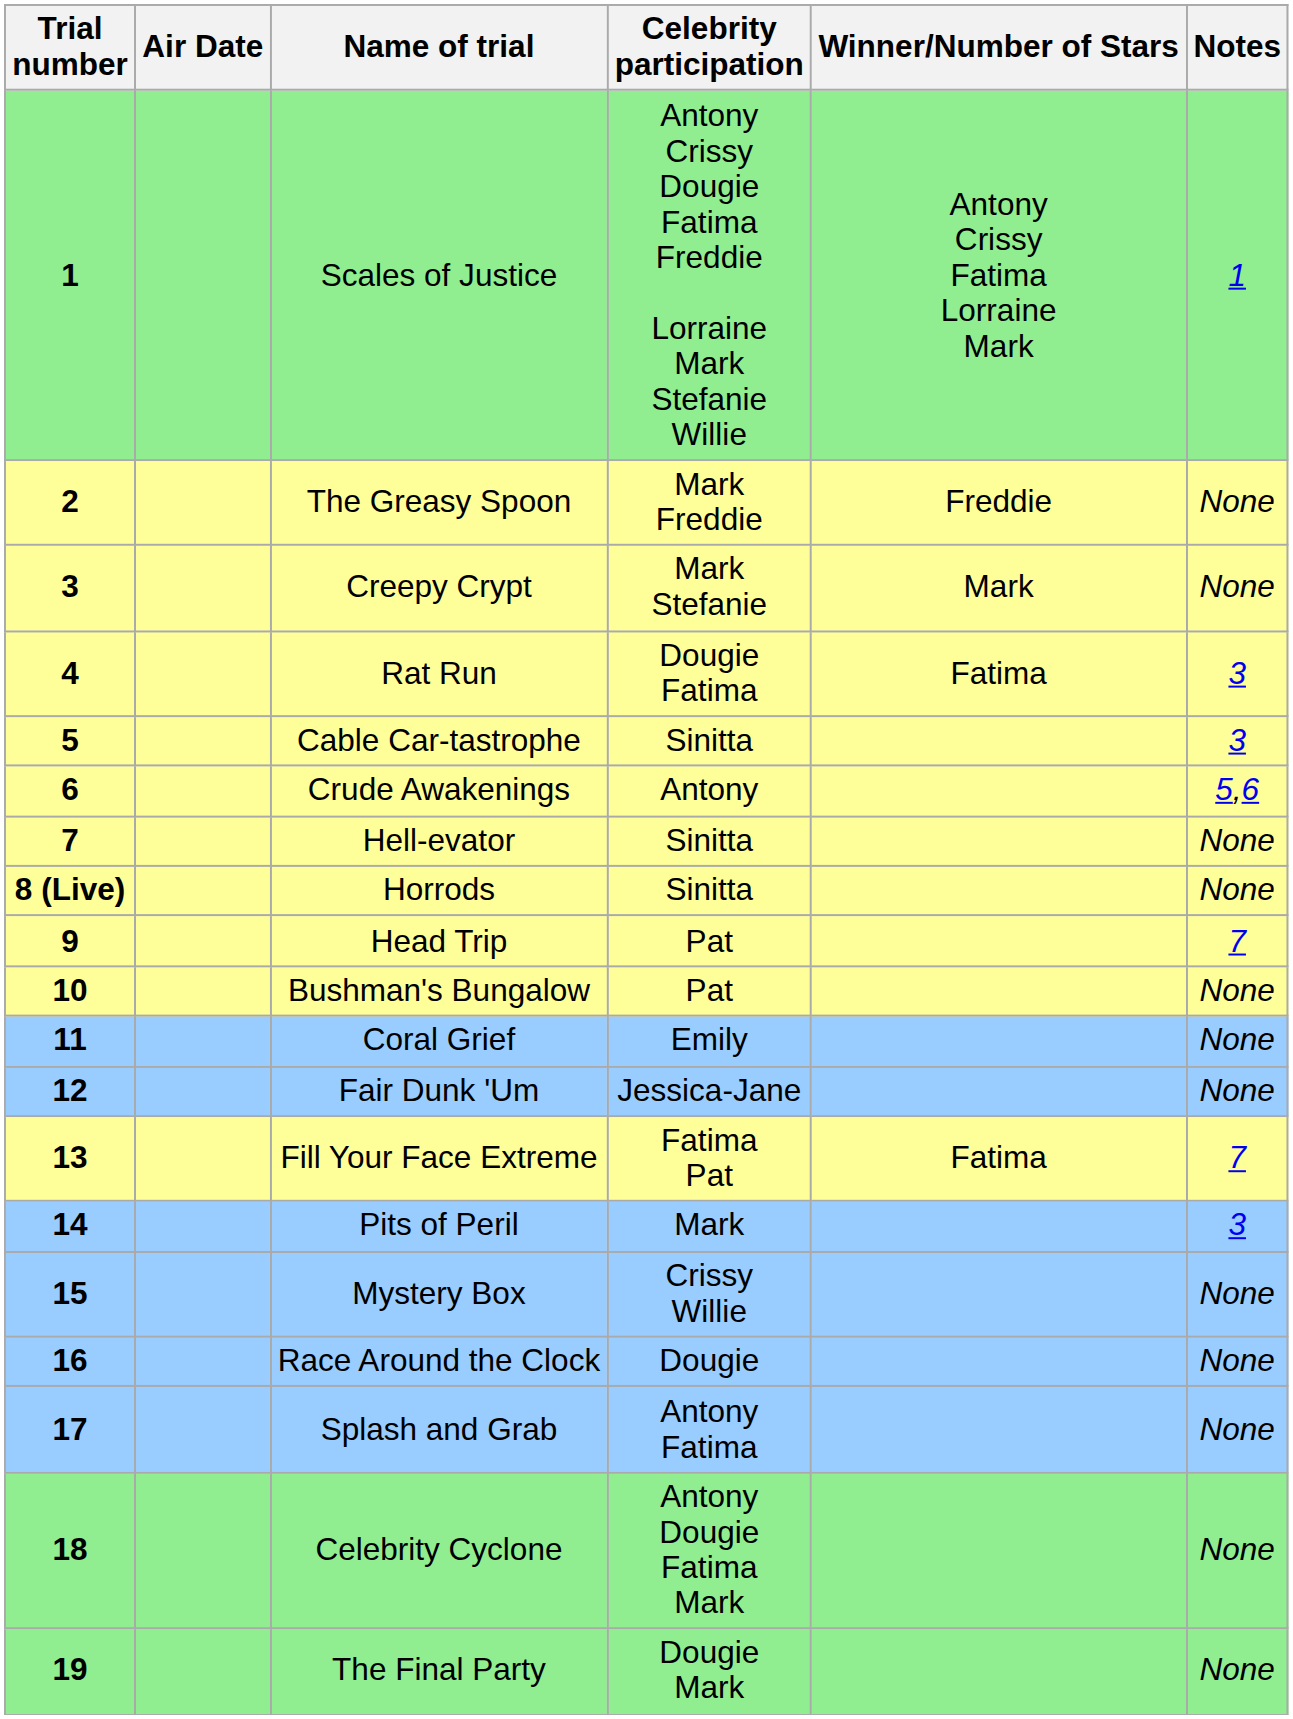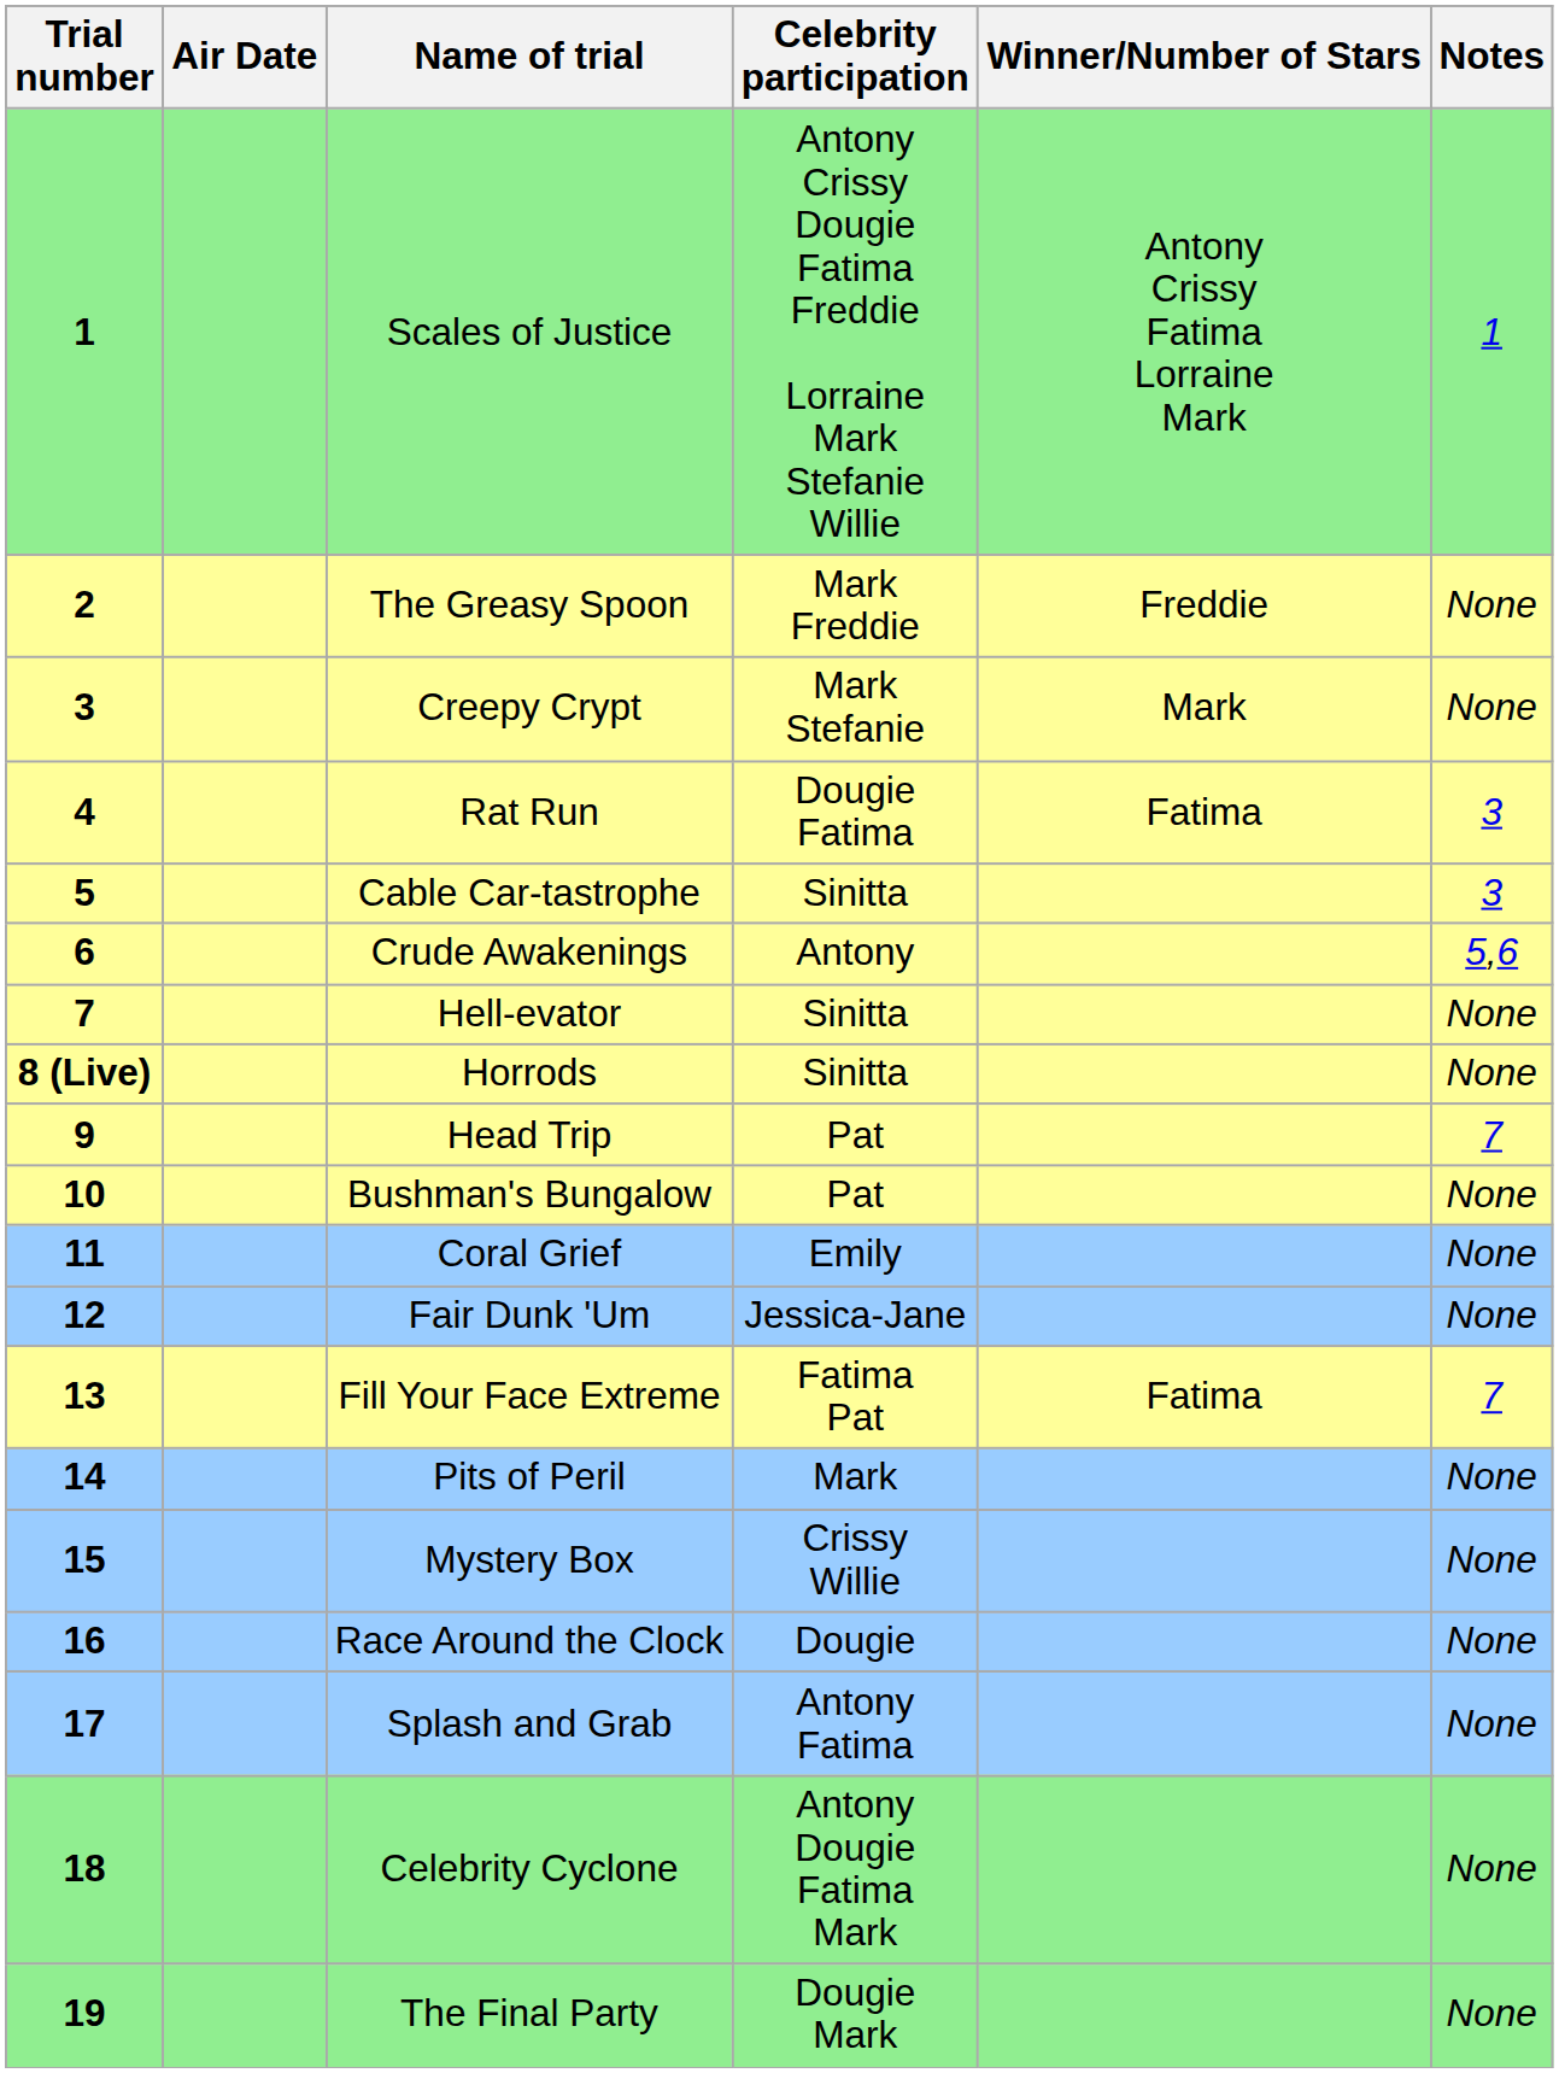 <table class=wikitable style="text-align:center">
 <tr>
 <th scope="col">Trial<br>number</th>
 <th scope="col">Air Date</th>
 <th scope="col">Name of trial</th>
 <th scope="col">Celebrity<br>participation</th>
 <th scope="col">Winner/Number of Stars</th>
 <th scope="col">Notes</th>
 </tr>
 <tr style="background:lightgreen;">
 <td scope=row><strong>1</strong></td>
 <td></td>
 <td>Scales of Justice</td>
 <td>Antony<br>Crissy<br>Dougie<br>Fatima<br>Freddie<br><br>Lorraine<br>Mark<br>Stefanie<br>Willie</td>
 <td>Antony<br>Crissy<br>Fatima<br>Lorraine<br>Mark</td>
 <td><em><cite><a href='#'>1</a></cite></em></td>
 </tr>
 <tr style="background:#ff9;">
 <td><strong>2</strong></td>
 <td></td>
 <td>The Greasy Spoon</td>
 <td>Mark<br>Freddie</td>
 <td>Freddie</td>
 <td><em>None</em></td>
 </tr>
 <tr style="background:#ff9;">
 <td><strong>3</strong></td>
 <td></td>
 <td>Creepy Crypt</td>
 <td>Mark<br>Stefanie</td>
 <td>Mark</td>
 <td><em>None</em></td>
 </tr>
 <tr style="background:#ff9;">
 <td><strong>4</strong></td>
 <td></td>
 <td>Rat Run</td>
 <td>Dougie<br>Fatima</td>
 <td>Fatima</td>
 <td><em><cite><a href='#'>3</a></cite></em></td>
 </tr>
 <tr style="background:#ff9;">
 <td><strong>5</strong></td>
 <td></td>
 <td>Cable Car-tastrophe</td>
 <td>Sinitta</td>
 <td></td>
 <td><em><cite><a href='#'>3</a></cite></em></td>
 </tr>
 <tr style="background:#ff9;">
 <td><strong>6</strong></td>
 <td></td>
 <td>Crude Awakenings</td>
 <td>Antony</td>
 <td></td>
 <td><em><cite><a href='#'>5</a></cite>,<cite><a href='#'>6</a></cite></em></td>
 </tr>
 <tr style="background:#ff9;">
 <td><strong>7</strong></td>
 <td></td>
 <td>Hell-evator</td>
 <td>Sinitta</td>
 <td></td>
 <td><em>None</em></td>
 </tr>
 <tr style="background:#ff9;">
 <td><strong>8 (Live)</strong></td>
 <td></td>
 <td>Horrods</td>
 <td>Sinitta</td>
 <td></td>
 <td><em>None</em></td>
 </tr>
 <tr style="background:#ff9;">
 <td><strong>9</strong></td>
 <td></td>
 <td>Head Trip</td>
 <td>Pat</td>
 <td></td>
 <td><em><cite><a href='#'>7</a></cite></em></td>
 </tr>
 <tr style="background:#ff9;">
 <td><strong>10</strong></td>
 <td></td>
 <td>Bushman's Bungalow</td>
 <td>Pat</td>
 <td></td>
 <td><em>None</em></td>
 </tr>
 <tr style="background:#9cf;">
 <td><strong>11</strong></td>
 <td></td>
 <td>Coral Grief</td>
 <td>Emily</td>
 <td></td>
 <td><em>None</em></td>
 </tr>
 <tr style="background:#9cf;">
 <td><strong>12</strong></td>
 <td></td>
 <td>Fair Dunk 'Um</td>
 <td>Jessica-Jane</td>
 <td></td>
 <td><em>None</em></td>
 </tr>
 <tr style="background:#ff9;">
 <td><strong>13</strong></td>
 <td></td>
 <td>Fill Your Face Extreme</td>
 <td>Fatima<br>Pat</td>
 <td>Fatima</td>
 <td><em><cite><a href='#'>7</a></cite></em></td>
 </tr>
 <tr style="background:#9cf;">
 <td><strong>14</strong></td>
 <td></td>
 <td>Pits of Peril</td>
 <td>Mark</td>
 <td></td>
-<td><em><cite><a href='#'>3</a></cite></em></td>
+<td><em>None</em></td>
 </tr>
 <tr style="background:#9cf;">
 <td><strong>15</strong></td>
 <td></td>
 <td>Mystery Box</td>
 <td>Crissy<br>Willie</td>
 <td></td>
 <td><em>None</em></td>
 </tr>
 <tr style="background:#9cf;">
 <td><strong>16</strong></td>
 <td></td>
 <td>Race Around the Clock</td>
 <td>Dougie</td>
 <td></td>
 <td><em>None</em></td>
 </tr>
 <tr style="background:#9cf;">
 <td><strong>17</strong></td>
 <td></td>
 <td>Splash and Grab</td>
 <td>Antony<br>Fatima</td>
 <td></td>
 <td><em>None</em></td>
 </tr>
 <tr style="background:lightgreen;">
 <td><strong>18</strong></td>
 <td></td>
 <td>Celebrity Cyclone</td>
 <td>Antony<br>Dougie<br>Fatima<br>Mark</td>
 <td></td>
 <td><em>None</em></td>
 </tr>
 <tr style="background:lightgreen;">
 <td><strong>19</strong></td>
 <td></td>
 <td>The Final Party</td>
 <td>Dougie<br>Mark</td>
 <td><br></td>
 <td><em>None</em></td>
 </tr>
 </table>
